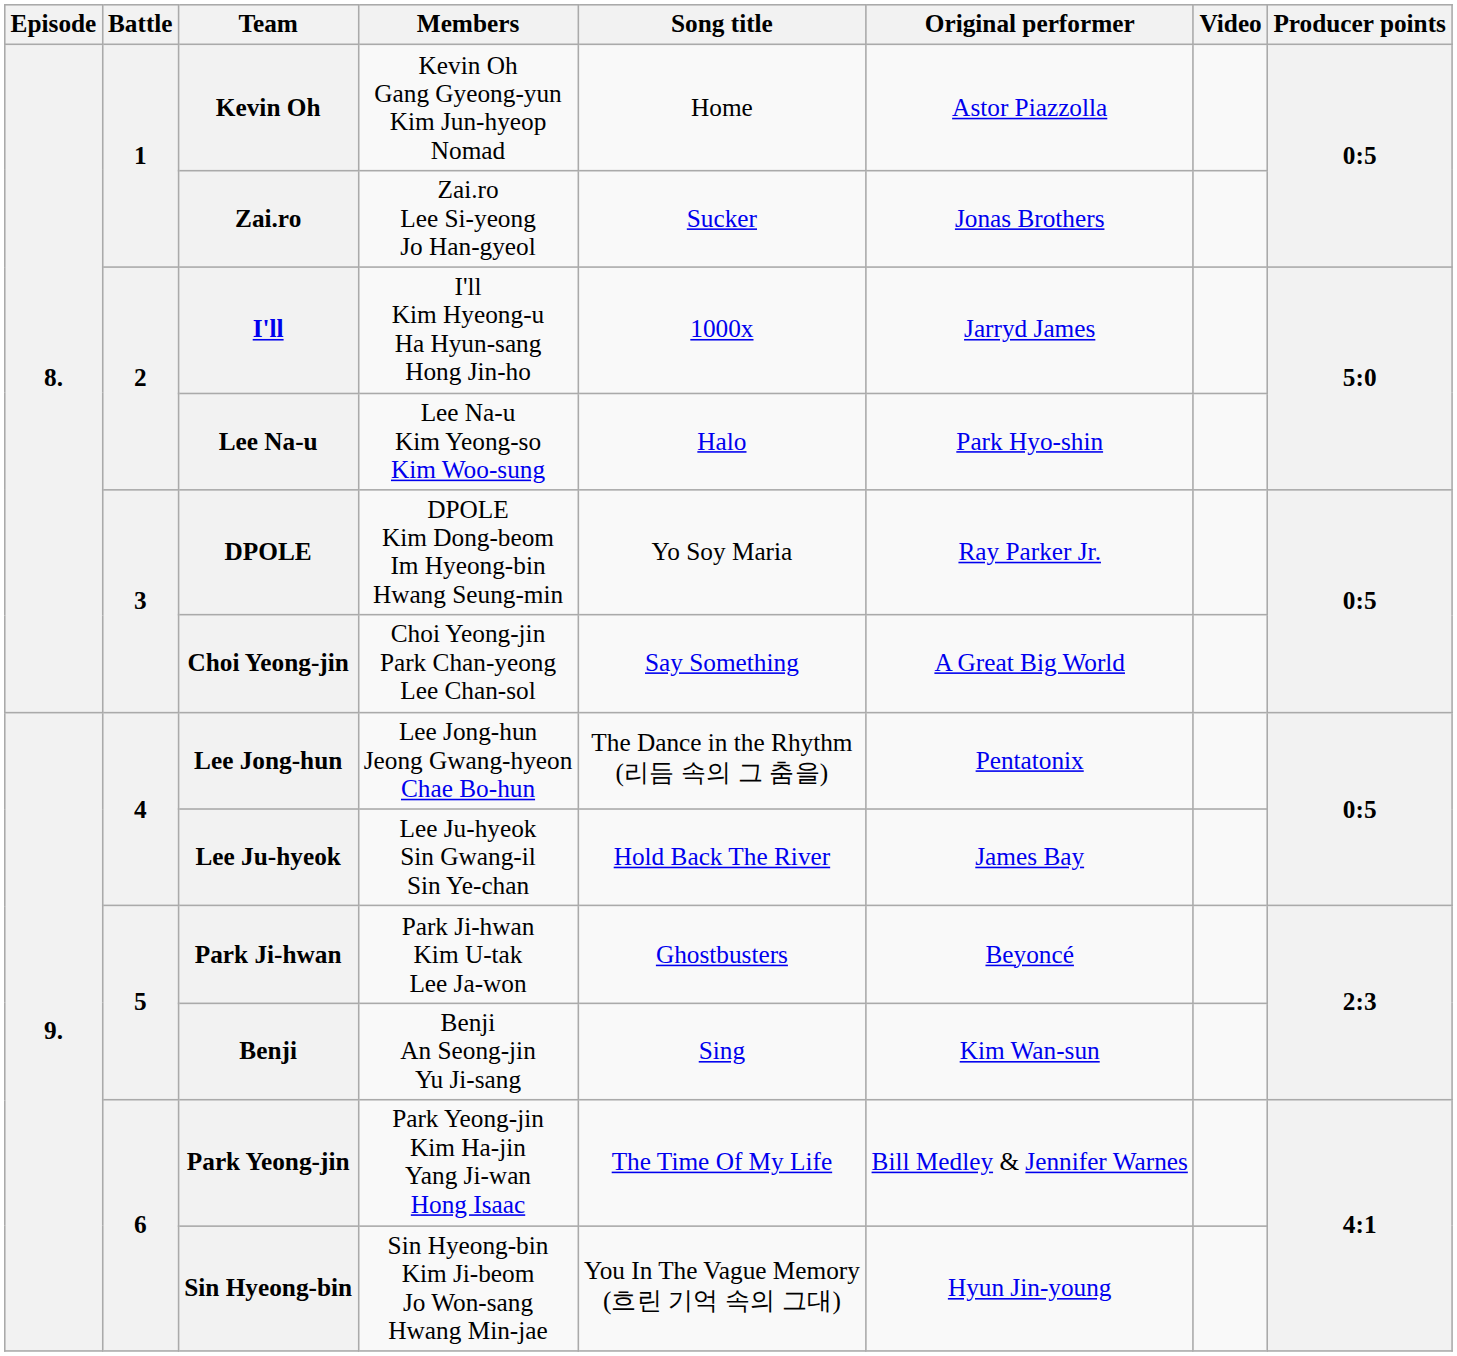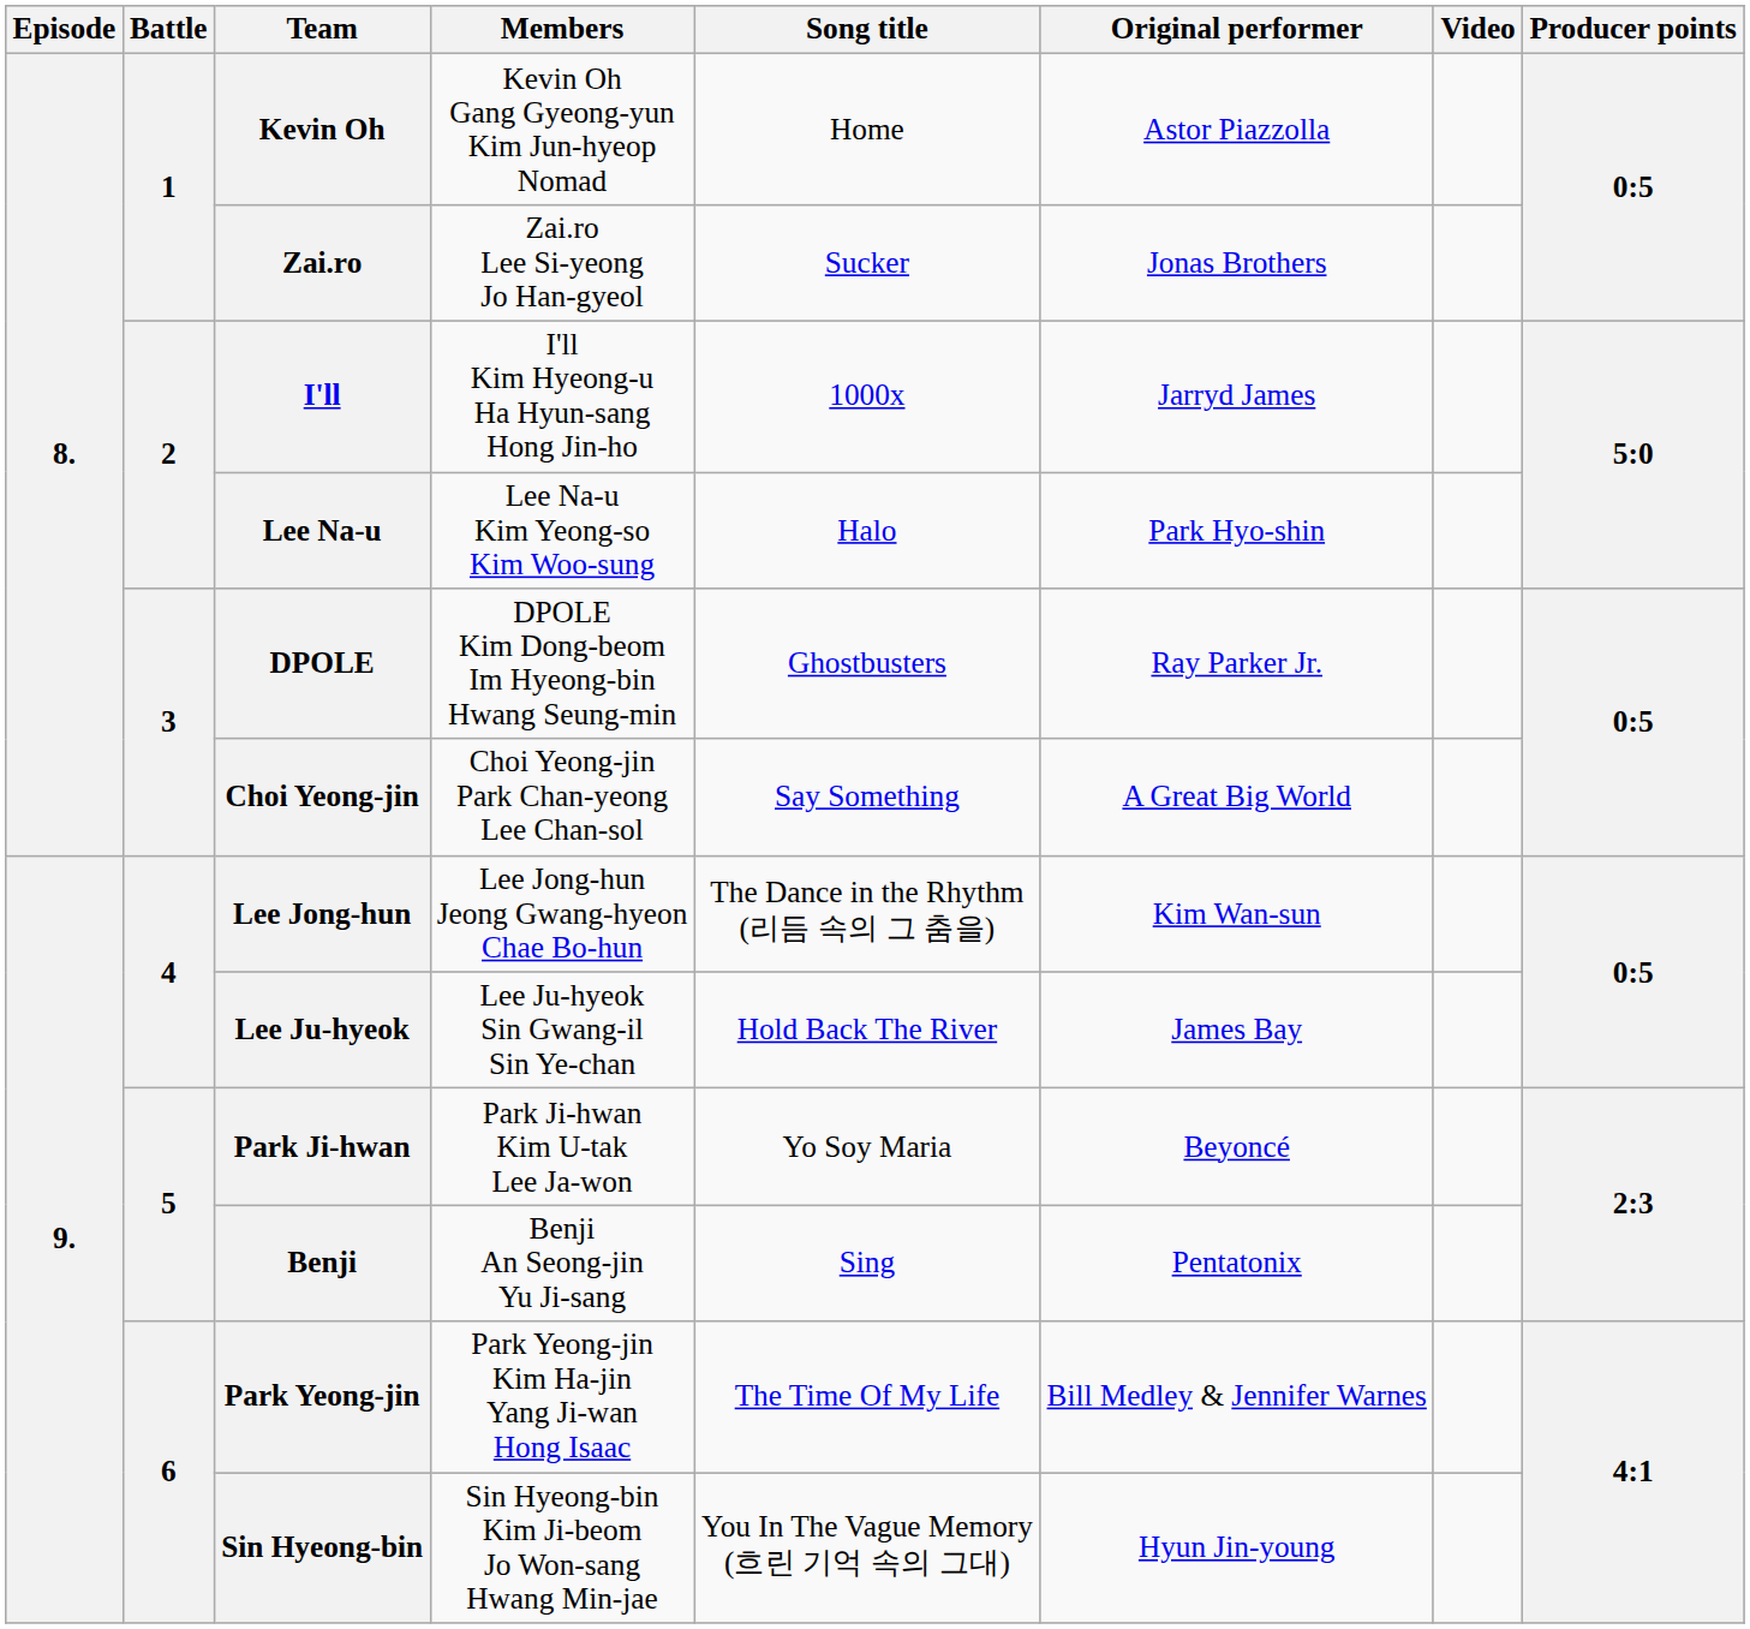 <table class="wikitable plainrowheaders sortable" style="text-align:center;">
 <tr>
 <th>Episode</th>
 <th>Battle</th>
 <th>Team</th>
 <th>Members</th>
 <th>Song title</th>
 <th>Original performer</th>
 <th>Video</th>
 <th>Producer points</th>
 </tr>
 <tr align="center">
 <th rowspan="6">8.</th>
 <th rowspan="2">1</th>
 <th>Kevin Oh</th>
 <td>Kevin Oh<br>Gang Gyeong-yun<br>Kim Jun-hyeop<br>Nomad</td>
 <td>Home</td>
 <td><a href='#'>Astor Piazzolla</a></td>
 <td></td>
 <th rowspan=2>0:5</th>
 </tr>
 <tr align="center">
 <th>Zai.ro</th>
 <td>Zai.ro<br>Lee Si-yeong<br>Jo Han-gyeol</td>
 <td><a href='#'>Sucker</a></td>
 <td><a href='#'>Jonas Brothers</a></td>
 <td></td>
 </tr>
 <tr align="center">
 <th rowspan="2">2</th>
 <th><a href='#'>I'll</a></th>
 <td>I'll<br>Kim Hyeong-u<br>Ha Hyun-sang<br>Hong Jin-ho</td>
 <td><a href='#'>1000x</a></td>
 <td><a href='#'>Jarryd James</a></td>
 <td></td>
 <th rowspan=2>5:0</th>
 </tr>
 <tr align="center">
 <th>Lee Na-u</th>
 <td>Lee Na-u<br>Kim Yeong-so<br><a href='#'>Kim Woo-sung</a></td>
 <td><a href='#'>Halo</a></td>
 <td><a href='#'>Park Hyo-shin</a></td>
 <td></td>
 </tr>
 <tr align="center">
 <th rowspan="2">3</th>
 <th>DPOLE</th>
 <td>DPOLE<br>Kim Dong-beom<br>Im Hyeong-bin<br>Hwang Seung-min</td>
-<td>Yo Soy Maria</td>
+<td><a href='#'>Ghostbusters</a></td>
 <td><a href='#'>Ray Parker Jr.</a></td>
 <td></td>
 <th rowspan=2>0:5</th>
 </tr>
 <tr align="center">
 <th>Choi Yeong-jin</th>
 <td>Choi Yeong-jin<br>Park Chan-yeong<br>Lee Chan-sol</td>
 <td><a href='#'>Say Something</a></td>
 <td><a href='#'>A Great Big World</a></td>
 <td></td>
 </tr>
 <tr align="center">
 <th rowspan="6">9.</th>
 <th rowspan="2">4</th>
 <th>Lee Jong-hun</th>
 <td>Lee Jong-hun<br>Jeong Gwang-hyeon<br><a href='#'>Chae Bo-hun</a></td>
 <td>The Dance in the Rhythm<br>(리듬 속의 그 춤을)</td>
-<td><a href='#'>Pentatonix</a></td>
+<td><a href='#'>Kim Wan-sun</a></td>
 <td></td>
 <th rowspan=2>0:5</th>
 </tr>
 <tr align="center">
 <th>Lee Ju-hyeok</th>
 <td>Lee Ju-hyeok<br>Sin Gwang-il<br>Sin Ye-chan</td>
 <td><a href='#'>Hold Back The River</a></td>
 <td><a href='#'>James Bay</a></td>
 <td></td>
 </tr>
 <tr align="center">
 <th rowspan="2">5</th>
 <th>Park Ji-hwan</th>
 <td>Park Ji-hwan<br>Kim U-tak<br>Lee Ja-won</td>
-<td><a href='#'>Ghostbusters</a></td>
+<td>Yo Soy Maria</td>
 <td><a href='#'>Beyoncé</a></td>
 <td></td>
 <th rowspan=2>2:3</th>
 </tr>
 <tr align="center">
 <th>Benji</th>
 <td>Benji<br>An Seong-jin<br>Yu Ji-sang</td>
 <td><a href='#'>Sing</a></td>
-<td><a href='#'>Kim Wan-sun</a></td>
+<td><a href='#'>Pentatonix</a></td>
 <td></td>
 </tr>
 <tr align="center">
 <th rowspan="2">6</th>
 <th>Park Yeong-jin</th>
 <td>Park Yeong-jin<br>Kim Ha-jin<br>Yang Ji-wan<br><a href='#'>Hong Isaac</a></td>
 <td><a href='#'>The Time Of My Life</a></td>
 <td><a href='#'>Bill Medley</a> & <a href='#'>Jennifer Warnes</a></td>
 <td></td>
 <th rowspan=2>4:1</th>
 </tr>
 <tr align="center">
 <th>Sin Hyeong-bin</th>
 <td>Sin Hyeong-bin<br>Kim Ji-beom<br>Jo Won-sang<br>Hwang Min-jae</td>
 <td>You In The Vague Memory<br>(흐린 기억 속의 그대)</td>
 <td><a href='#'>Hyun Jin-young</a></td>
 <td></td>
 </tr>
 </table>
